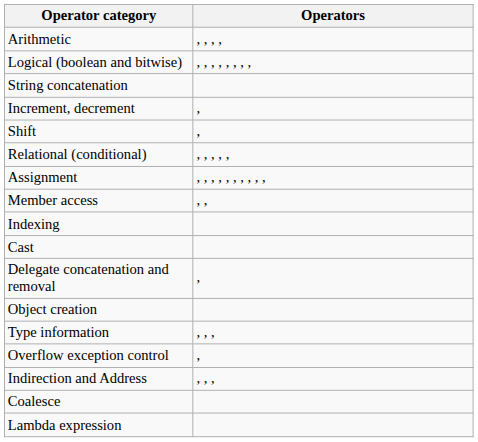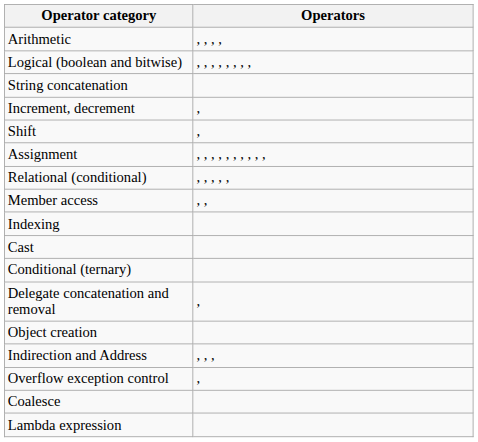 <table class="wikitable">
 <tr>
 <th style="width:200px;">Operator category</th>
 <th style="width:300px;">Operators</th>
 </tr>
 <tr>
 <td>Arithmetic</td>
 <td>, , , , </td>
 </tr>
 <tr>
 <td>Logical (boolean and bitwise)</td>
 <td>, , , , , , , , </td>
 </tr>
 <tr>
 <td>String concatenation</td>
 <td></td>
 </tr>
 <tr>
 <td>Increment, decrement</td>
 <td>, </td>
 </tr>
 <tr>
 <td>Shift</td>
 <td>, </td>
 </tr>
 <tr>
+<td>Assignment</td>
+<td>, , , , , , , , , , </td>
+</tr>
+<tr>
 <td>Relational (conditional)</td>
 <td>, , , , , </td>
-</tr>
-<tr>
-<td>Assignment</td>
-<td>, , , , , , , , , , </td>
 </tr>
 <tr>
 <td>Member access</td>
 <td>, , </td>
 </tr>
 <tr>
 <td>Indexing</td>
 <td></td>
 </tr>
 <tr>
 <td>Cast</td>
 <td></td>
 </tr>
 <tr>
+<td>Conditional (ternary)</td>
+<td></td>
+</tr>
+<tr>
 <td>Delegate concatenation and removal</td>
 <td>, </td>
 </tr>
 <tr>
 <td>Object creation</td>
 <td></td>
 </tr>
 <tr>
-<td>Type information</td>
+<td>Indirection and Address</td>
 <td>, , , </td>
 </tr>
 <tr>
 <td>Overflow exception control</td>
 <td>, </td>
-</tr>
-<tr>
-<td>Indirection and Address</td>
-<td>, , , </td>
 </tr>
 <tr>
 <td>Coalesce</td>
 <td></td>
 </tr>
 <tr>
 <td>Lambda expression</td>
 <td></td>
 </tr>
 </table>
